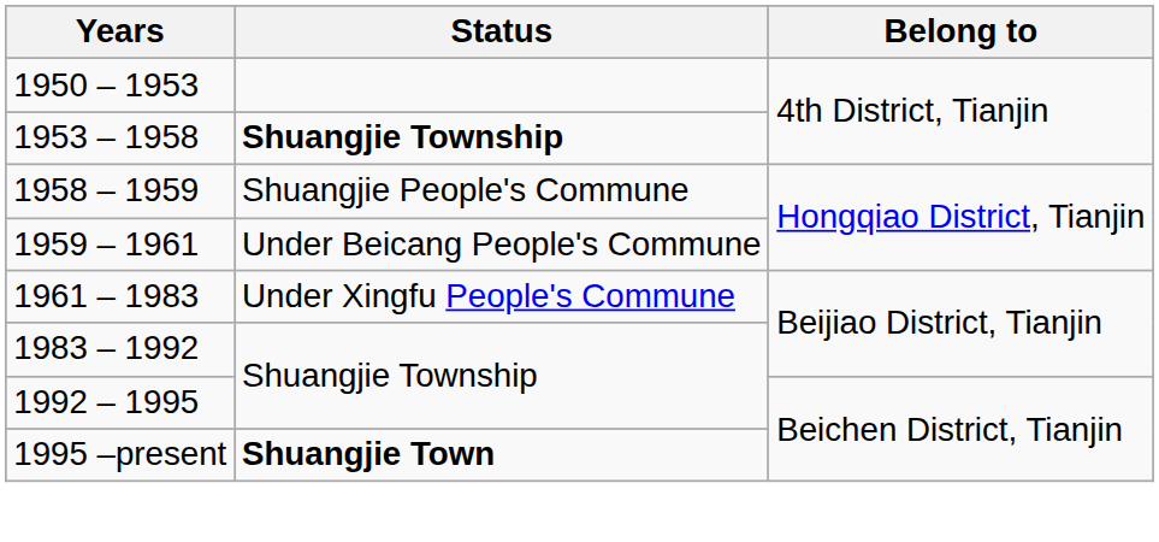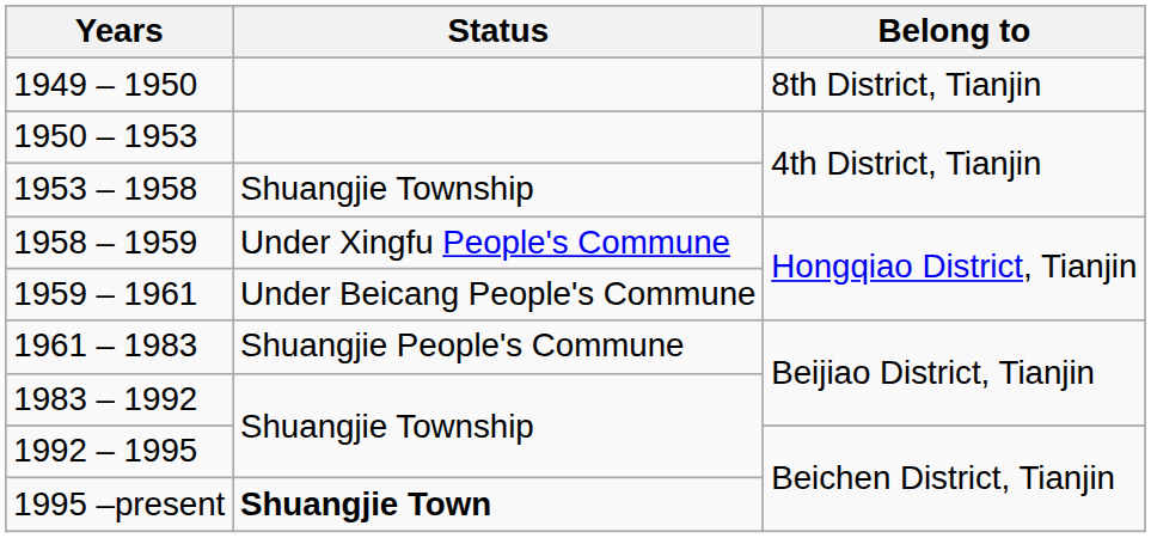 <table class="wikitable">
 <tr>
 <th>Years</th>
 <th>Status</th>
 <th>Belong to</th>
+</tr>
+<tr>
+<td>1949 – 1950</td>
+<td></td>
+<td>8th District, Tianjin</td>
 </tr>
 <tr>
 <td>1950 – 1953</td>
 <td></td>
 <td rowspan="2">4th District, Tianjin</td>
 </tr>
 <tr>
 <td>1953 – 1958</td>
-<td><strong>Shuangjie Township</strong></td>
+<td>Shuangjie Township</td>
 </tr>
 <tr>
 <td>1958 – 1959</td>
-<td>Shuangjie People's Commune</td>
+<td>Under Xingfu <a href='#'>People's Commune</a></td>
 <td rowspan="2"><a href='#'>Hongqiao District</a>, Tianjin</td>
 </tr>
 <tr>
 <td>1959 – 1961</td>
 <td>Under Beicang People's Commune</td>
 </tr>
 <tr>
 <td>1961 – 1983</td>
-<td>Under Xingfu <a href='#'>People's Commune</a></td>
+<td>Shuangjie People's Commune</td>
 <td rowspan="2">Beijiao District, Tianjin</td>
 </tr>
 <tr>
 <td>1983 – 1992</td>
 <td rowspan="2">Shuangjie Township</td>
 </tr>
 <tr>
 <td>1992 – 1995</td>
 <td rowspan="2">Beichen District, Tianjin</td>
 </tr>
 <tr>
 <td>1995 –present</td>
 <td><strong>Shuangjie Town</strong></td>
 </tr>
 </table>
